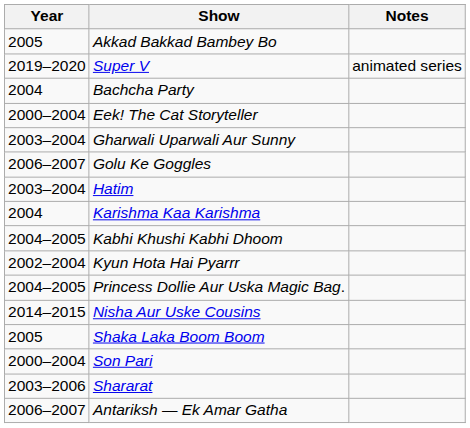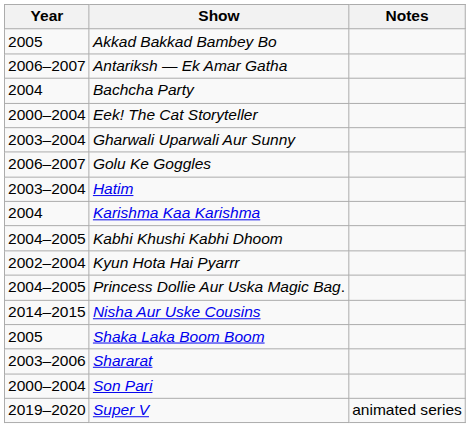 <table class="wikitable sortable">
 <tr>
 <th>Year</th>
 <th>Show</th>
 <th>Notes</th>
 </tr>
 <tr>
 <td>2005</td>
 <td><em>Akkad Bakkad Bambey Bo</em></td>
 <td></td>
 </tr>
 <tr>
-<td>2019–2020</td>
-<td><em><a href='#'>Super V</a></em></td>
-<td>animated series</td>
+<td>2006–2007</td>
+<td><em>Antariksh — Ek Amar Gatha</em></td>
+<td></td>
 </tr>
 <tr>
 <td>2004</td>
 <td><em>Bachcha Party</em></td>
 <td></td>
 </tr>
 <tr>
 <td>2000–2004</td>
 <td><em>Eek! The Cat Storyteller</em></td>
 <td></td>
 </tr>
 <tr>
 <td>2003–2004</td>
 <td><em>Gharwali Uparwali Aur Sunny</em></td>
 <td></td>
 </tr>
 <tr>
 <td>2006–2007</td>
 <td><em>Golu Ke Goggles</em></td>
 <td></td>
 </tr>
 <tr>
 <td>2003–2004</td>
 <td><em><a href='#'>Hatim</a></em></td>
 <td></td>
 </tr>
 <tr>
 <td>2004</td>
 <td><em><a href='#'>Karishma Kaa Karishma</a></em></td>
 <td></td>
 </tr>
 <tr>
 <td>2004–2005</td>
 <td><em>Kabhi Khushi Kabhi Dhoom</em></td>
 <td></td>
 </tr>
 <tr>
 <td>2002–2004</td>
 <td><em>Kyun Hota Hai Pyarrr</em></td>
 <td></td>
 </tr>
 <tr>
 <td>2004–2005</td>
 <td><em>Princess Dollie Aur Uska Magic Bag</em>.</td>
 <td></td>
 </tr>
 <tr>
 <td>2014–2015</td>
 <td><em><a href='#'>Nisha Aur Uske Cousins</a></em></td>
 <td></td>
 </tr>
 <tr>
 <td>2005</td>
 <td><em><a href='#'>Shaka Laka Boom Boom</a></em></td>
 <td></td>
 </tr>
 <tr>
+<td>2003–2006</td>
+<td><em><a href='#'>Shararat</a></em></td>
+<td></td>
+</tr>
+<tr>
 <td>2000–2004</td>
 <td><em><a href='#'>Son Pari</a></em></td>
 <td></td>
 </tr>
 <tr>
-<td>2003–2006</td>
-<td><em><a href='#'>Shararat</a></em></td>
-<td></td>
-</tr>
-<tr>
-<td>2006–2007</td>
-<td><em>Antariksh — Ek Amar Gatha</em></td>
-<td></td>
+<td>2019–2020</td>
+<td><em><a href='#'>Super V</a></em></td>
+<td>animated series</td>
 </tr>
 </table>
